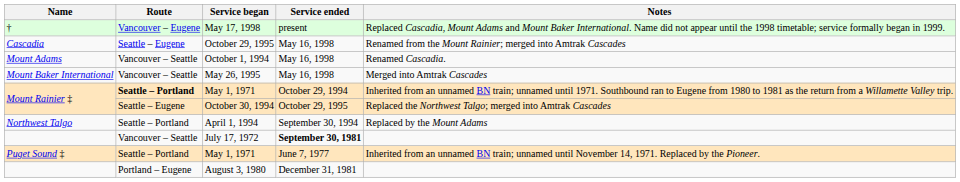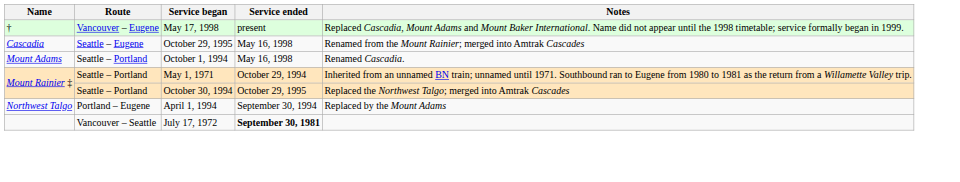 <table class="wikitable">
 <tr>
 <th scope="col">Name</th>
 <th scope="col">Route</th>
 <th scope="col">Service began</th>
 <th scope="col">Service ended</th>
 <th>Notes</th>
 </tr>
 <tr bgcolor="ddffdd">
 <td> †</td>
 <td><a href='#'>Vancouver</a> – <a href='#'>Eugene</a></td>
 <td>May 17, 1998</td>
 <td>present</td>
 <td>Replaced <em>Cascadia</em>, <em>Mount Adams</em> and <em>Mount Baker International</em>. Name did not appear until the 1998 timetable; service formally began in 1999.</td>
 </tr>
 <tr>
 <td><em><a href='#'>Cascadia</a></em></td>
 <td><a href='#'>Seattle</a> – <a href='#'>Eugene</a></td>
 <td>October 29, 1995</td>
 <td>May 16, 1998</td>
 <td>Renamed from the <em>Mount Rainier</em>; merged into Amtrak <em>Cascades</em></td>
 </tr>
 <tr>
 <td><em><a href='#'>Mount Adams</a></em></td>
-<td>Vancouver – Seattle</td>
+<td>Seattle – <a href='#'>Portland</a></td>
 <td>October 1, 1994</td>
 <td>May 16, 1998</td>
 <td>Renamed <em>Cascadia</em>.</td>
 </tr>
-<tr>
-<td><em><a href='#'>Mount Baker International</a></em></td>
-<td>Vancouver – Seattle</td>
-<td>May 26, 1995</td>
-<td>May 16, 1998</td>
-<td>Merged into Amtrak <em>Cascades</em></td>
-</tr>
 <tr bgcolor="FFE6BD">
 <td rowspan="2"><em><a href='#'>Mount Rainier</a></em> ‡</td>
-<td><strong>Seattle – Portland</strong></td>
+<td>Seattle – Portland</td>
 <td>May 1, 1971</td>
 <td>October 29, 1994</td>
 <td>Inherited from an unnamed <a href='#'>BN</a> train; unnamed until 1971. Southbound ran to Eugene from 1980 to 1981 as the return from a <em>Willamette Valley</em> trip.</td>
 </tr>
 <tr bgcolor="FFE6BD">
-<td>Seattle – Eugene</td>
+<td>Seattle – Portland</td>
 <td>October 30, 1994</td>
 <td>October 29, 1995</td>
 <td>Replaced the <em>Northwest Talgo</em>; merged into Amtrak <em>Cascades</em></td>
 </tr>
 <tr>
 <td><em><a href='#'>Northwest Talgo</a></em></td>
-<td>Seattle – Portland</td>
+<td>Portland – Eugene</td>
 <td>April 1, 1994</td>
 <td>September 30, 1994</td>
 <td>Replaced by the <em>Mount Adams</em></td>
 </tr>
 <tr>
 <td></td>
 <td>Vancouver – Seattle</td>
 <td>July 17, 1972</td>
 <td><strong>September 30, 1981</strong></td>
 <td></td>
 </tr>
-<tr bgcolor="FFE6BD">
-<td><em><a href='#'>Puget Sound</a></em> ‡</td>
-<td>Seattle – Portland</td>
-<td>May 1, 1971</td>
-<td>June 7, 1977</td>
-<td>Inherited from an unnamed <a href='#'>BN</a> train; unnamed until November 14, 1971. Replaced by the <em>Pioneer</em>.</td>
-</tr>
-<tr>
-<td></td>
-<td>Portland – Eugene</td>
-<td>August 3, 1980</td>
-<td>December 31, 1981</td>
-<td></td>
-</tr>
 </table>
